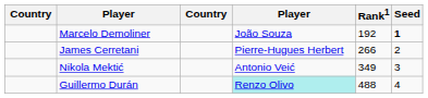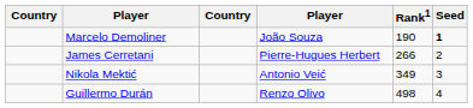 <table class="sortable wikitable">
 <tr>
 <th width="70">Country</th>
 <th width="175">Player</th>
 <th width="70">Country</th>
 <th width="175">Player</th>
 <th>Rank<sup>1</sup></th>
 <th>Seed</th>
 </tr>
 <tr>
 <td></td>
 <td><a href='#'>Marcelo Demoliner</a></td>
 <td></td>
 <td><a href='#'>João Souza</a></td>
-<td>192</td>
+<td>190</td>
 <td><strong>1</strong></td>
 </tr>
 <tr>
 <td></td>
 <td><a href='#'>James Cerretani</a></td>
 <td></td>
 <td><a href='#'>Pierre-Hugues Herbert</a></td>
 <td>266</td>
 <td>2</td>
 </tr>
 <tr>
 <td></td>
 <td><a href='#'>Nikola Mektić</a></td>
 <td></td>
 <td><a href='#'>Antonio Veić</a></td>
 <td>349</td>
 <td>3</td>
 </tr>
 <tr>
 <td></td>
 <td><a href='#'>Guillermo Durán</a></td>
 <td></td>
-<td style="background: paleturquoise;"><a href='#'>Renzo Olivo</a></td>
-<td>488</td>
+<td><a href='#'>Renzo Olivo</a></td>
+<td>498</td>
 <td>4</td>
 </tr>
 </table>
